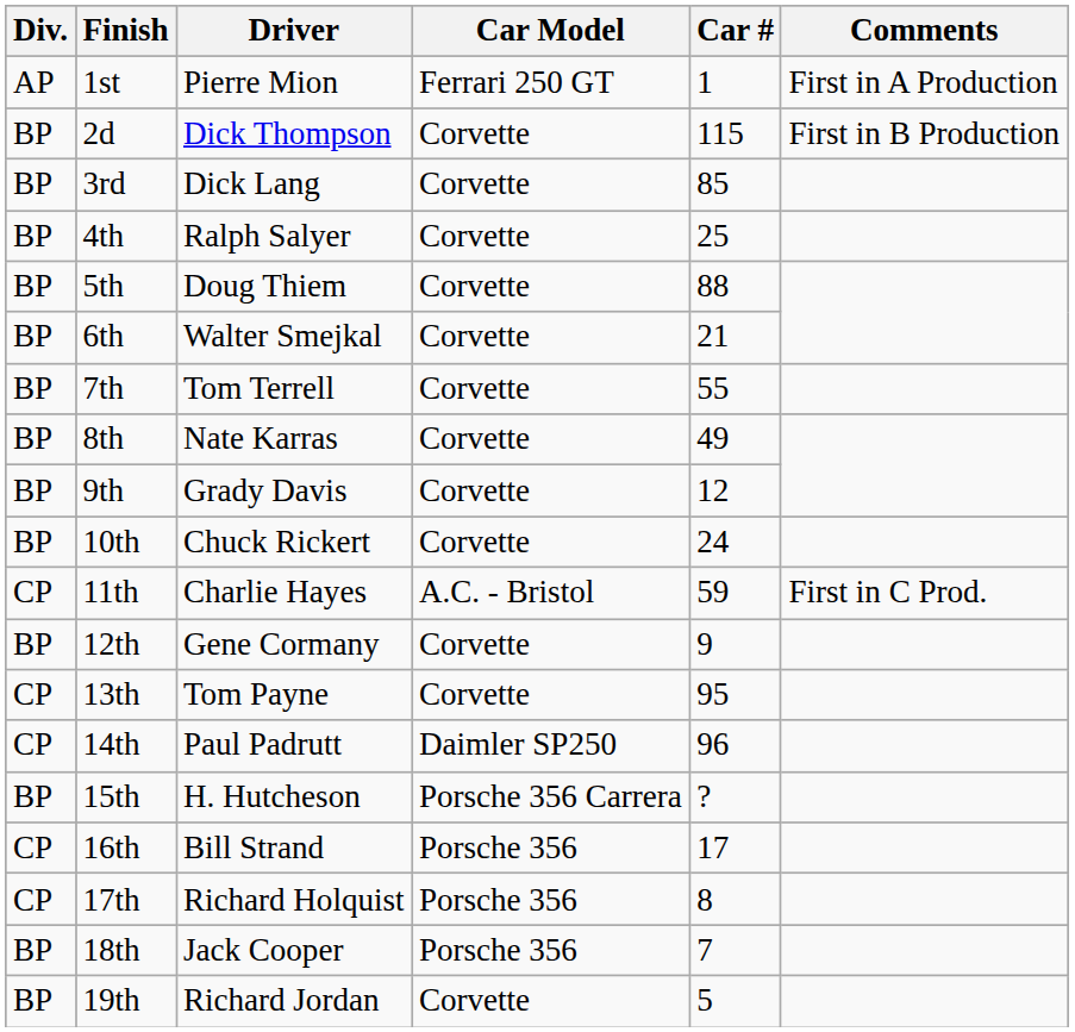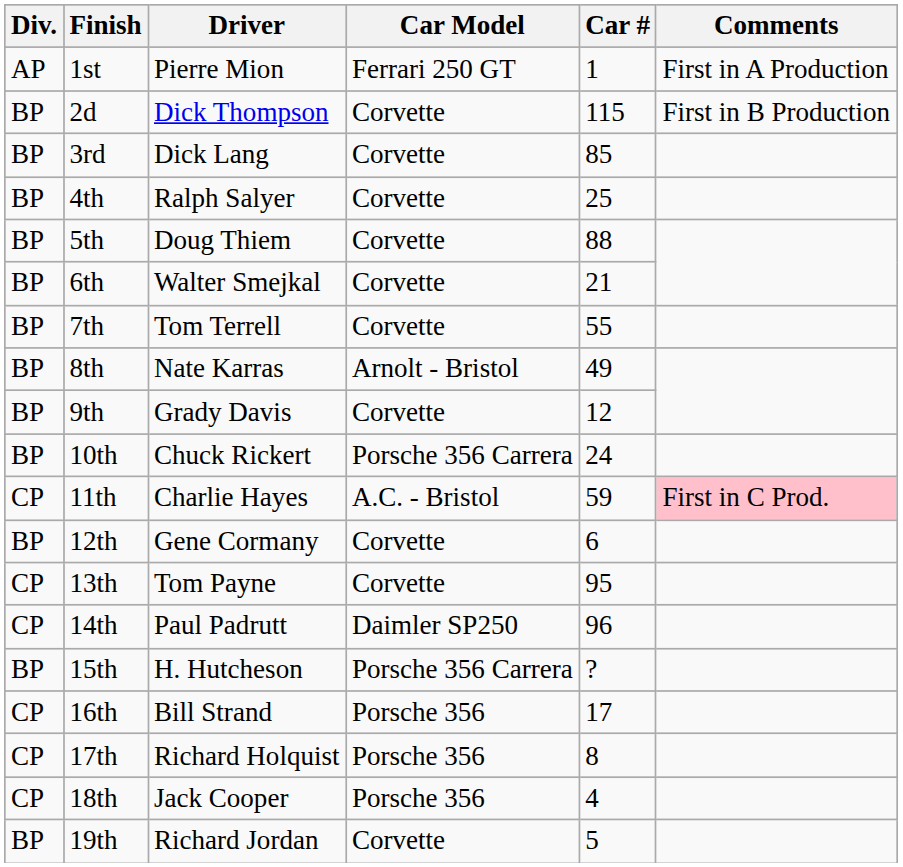 <table class="wikitable">
 <tr>
 <th>Div.</th>
 <th>Finish</th>
 <th>Driver</th>
 <th>Car Model</th>
 <th>Car #</th>
 <th>Comments</th>
 </tr>
 <tr>
 <td>AP</td>
 <td>1st</td>
 <td>Pierre Mion</td>
 <td>Ferrari 250 GT</td>
 <td>1</td>
 <td>First in A Production</td>
 </tr>
 <tr>
 <td>BP</td>
 <td>2d</td>
 <td><a href='#'>Dick Thompson</a></td>
 <td>Corvette</td>
 <td>115</td>
 <td>First in B Production</td>
 </tr>
 <tr>
 <td>BP</td>
 <td>3rd</td>
 <td>Dick Lang</td>
 <td>Corvette</td>
 <td>85</td>
 <td></td>
 </tr>
 <tr>
 <td>BP</td>
 <td>4th</td>
 <td>Ralph Salyer</td>
 <td>Corvette</td>
 <td>25</td>
 <td></td>
 </tr>
 <tr>
 <td>BP</td>
 <td>5th</td>
 <td>Doug Thiem</td>
 <td>Corvette</td>
 <td>88</td>
 </tr>
 <tr>
 <td>BP</td>
 <td>6th</td>
 <td>Walter Smejkal</td>
 <td>Corvette</td>
 <td>21</td>
 </tr>
 <tr>
 <td>BP</td>
 <td>7th</td>
 <td>Tom Terrell</td>
 <td>Corvette</td>
 <td>55</td>
 <td></td>
 </tr>
 <tr>
 <td>BP</td>
 <td>8th</td>
 <td>Nate Karras</td>
-<td>Corvette</td>
+<td>Arnolt - Bristol</td>
 <td>49</td>
 </tr>
 <tr>
 <td>BP</td>
 <td>9th</td>
 <td>Grady Davis</td>
 <td>Corvette</td>
 <td>12</td>
 </tr>
 <tr>
 <td>BP</td>
 <td>10th</td>
 <td>Chuck Rickert</td>
-<td>Corvette</td>
+<td>Porsche 356 Carrera</td>
 <td>24</td>
 <td></td>
 </tr>
 <tr>
 <td>CP</td>
 <td>11th</td>
 <td>Charlie Hayes</td>
 <td>A.C. - Bristol</td>
 <td>59</td>
-<td>First in C Prod.</td>
+<td style="background: pink;">First in C Prod.</td>
 </tr>
 <tr>
 <td>BP</td>
 <td>12th</td>
 <td>Gene Cormany</td>
 <td>Corvette</td>
-<td>9</td>
+<td>6</td>
 <td></td>
 </tr>
 <tr>
 <td>CP</td>
 <td>13th</td>
 <td>Tom Payne</td>
 <td>Corvette</td>
 <td>95</td>
 <td></td>
 </tr>
 <tr>
 <td>CP</td>
 <td>14th</td>
 <td>Paul Padrutt</td>
 <td>Daimler SP250</td>
 <td>96</td>
 <td></td>
 </tr>
 <tr>
 <td>BP</td>
 <td>15th</td>
 <td>H. Hutcheson</td>
 <td>Porsche 356 Carrera</td>
 <td>?</td>
 <td></td>
 </tr>
 <tr>
 <td>CP</td>
 <td>16th</td>
 <td>Bill Strand</td>
 <td>Porsche 356</td>
 <td>17</td>
 <td></td>
 </tr>
 <tr>
 <td>CP</td>
 <td>17th</td>
 <td>Richard Holquist</td>
 <td>Porsche 356</td>
 <td>8</td>
 <td></td>
 </tr>
 <tr>
-<td>BP</td>
+<td>CP</td>
 <td>18th</td>
 <td>Jack Cooper</td>
 <td>Porsche 356</td>
-<td>7</td>
+<td>4</td>
 <td></td>
 </tr>
 <tr>
 <td>BP</td>
 <td>19th</td>
 <td>Richard Jordan</td>
 <td>Corvette</td>
 <td>5</td>
 <td></td>
 </tr>
 </table>
